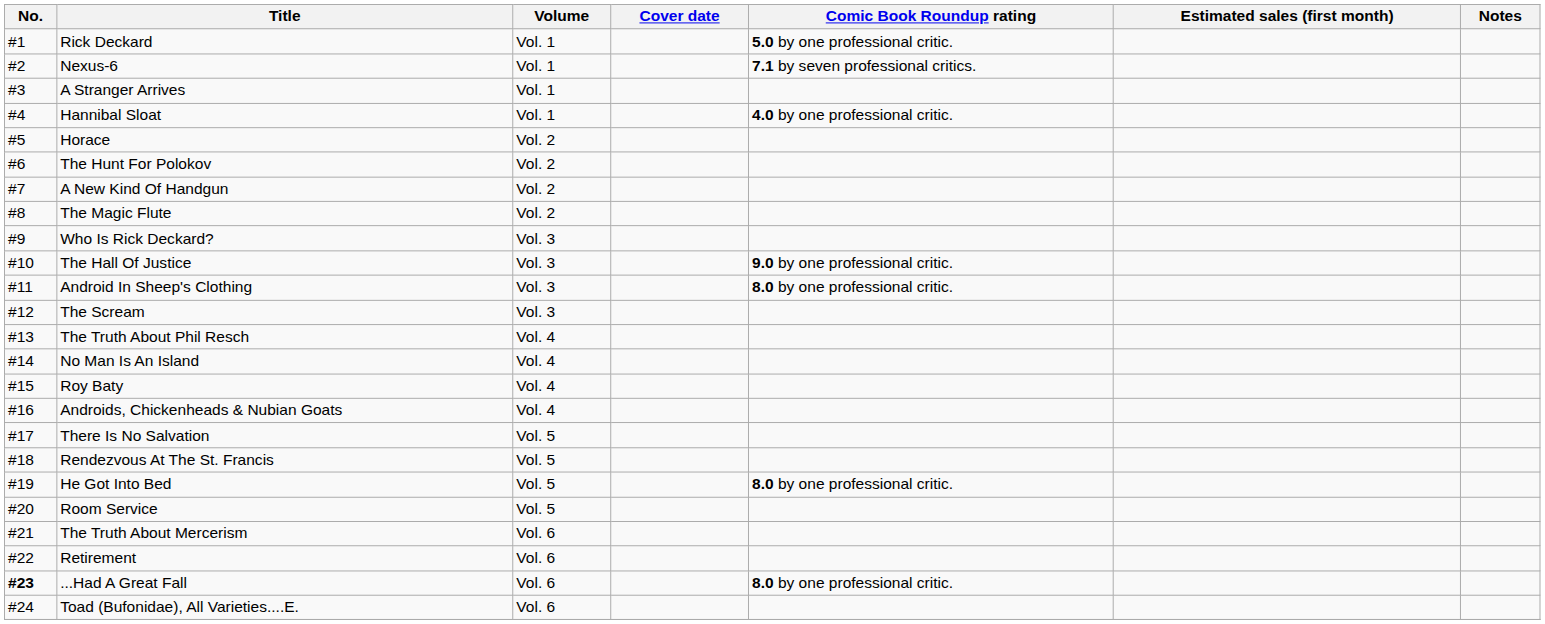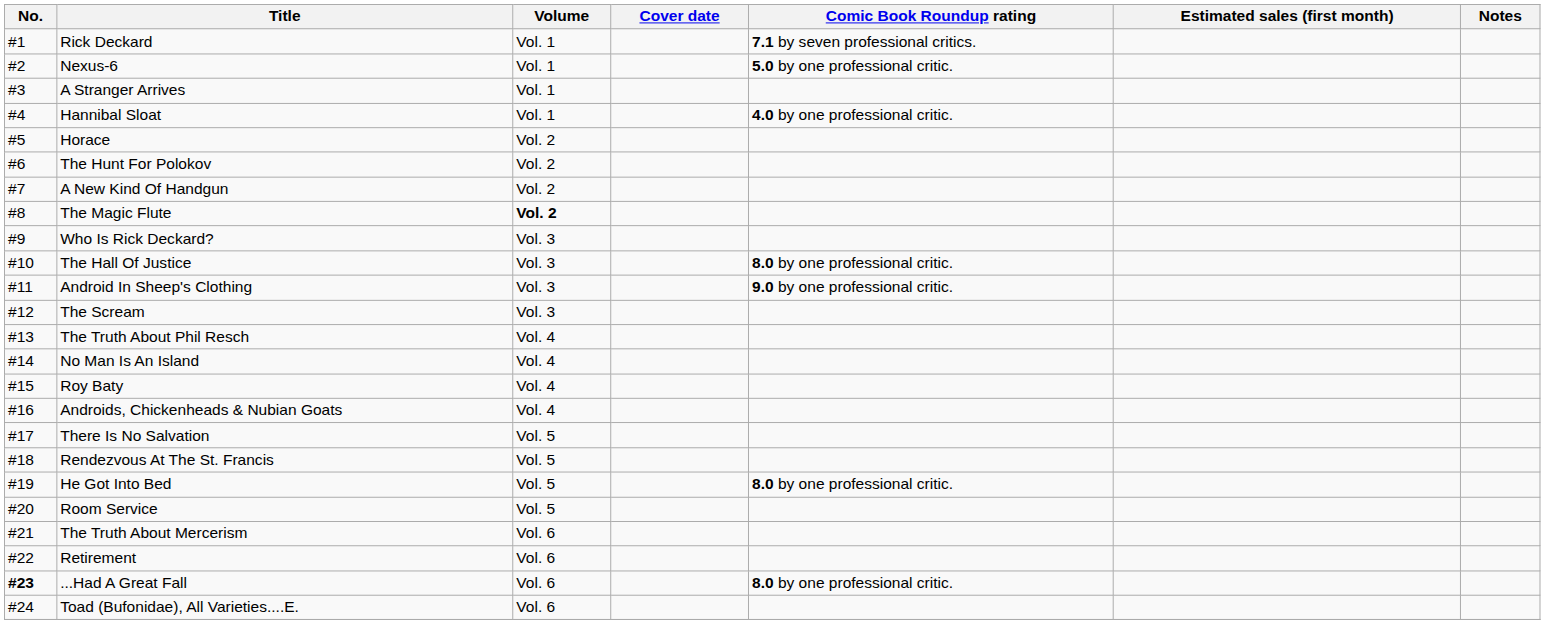 <table class="wikitable" width=100%>
 <tr>
 <th>No.</th>
 <th>Title</th>
 <th>Volume</th>
 <th><a href='#'>Cover date</a></th>
 <th><a href='#'>Comic Book Roundup</a> rating</th>
 <th>Estimated sales (first month)</th>
 <th>Notes</th>
 </tr>
 <tr>
 <td>#1</td>
 <td>Rick Deckard</td>
 <td>Vol. 1</td>
 <td></td>
-<td><strong>5.0</strong> by one professional critic.</td>
+<td><strong>7.1</strong> by seven professional critics.</td>
 <td></td>
 <td></td>
 </tr>
 <tr>
 <td>#2</td>
 <td>Nexus-6</td>
 <td>Vol. 1</td>
 <td></td>
-<td><strong>7.1</strong> by seven professional critics.</td>
+<td><strong>5.0</strong> by one professional critic.</td>
 <td></td>
 <td></td>
 </tr>
 <tr>
 <td>#3</td>
 <td>A Stranger Arrives</td>
 <td>Vol. 1</td>
 <td></td>
 <td></td>
 <td></td>
 <td></td>
 </tr>
 <tr>
 <td>#4</td>
 <td>Hannibal Sloat</td>
 <td>Vol. 1</td>
 <td></td>
 <td><strong>4.0</strong> by one professional critic.</td>
 <td></td>
 <td></td>
 </tr>
 <tr>
 <td>#5</td>
 <td>Horace</td>
 <td>Vol. 2</td>
 <td></td>
 <td></td>
 <td></td>
 <td></td>
 </tr>
 <tr>
 <td>#6</td>
 <td>The Hunt For Polokov</td>
 <td>Vol. 2</td>
 <td></td>
 <td></td>
 <td></td>
 <td></td>
 </tr>
 <tr>
 <td>#7</td>
 <td>A New Kind Of Handgun</td>
 <td>Vol. 2</td>
 <td></td>
 <td></td>
 <td></td>
 <td></td>
 </tr>
 <tr>
 <td>#8</td>
 <td>The Magic Flute</td>
-<td>Vol. 2</td>
+<td><strong>Vol. 2</strong></td>
 <td></td>
 <td></td>
 <td></td>
 <td></td>
 </tr>
 <tr>
 <td>#9</td>
 <td>Who Is Rick Deckard?</td>
 <td>Vol. 3</td>
 <td></td>
 <td></td>
 <td></td>
 <td></td>
 </tr>
 <tr>
 <td>#10</td>
 <td>The Hall Of Justice</td>
 <td>Vol. 3</td>
 <td></td>
-<td><strong>9.0</strong> by one professional critic.</td>
+<td><strong>8.0</strong> by one professional critic.</td>
 <td></td>
 <td></td>
 </tr>
 <tr>
 <td>#11</td>
 <td>Android In Sheep's Clothing</td>
 <td>Vol. 3</td>
 <td></td>
-<td><strong>8.0</strong> by one professional critic.</td>
+<td><strong>9.0</strong> by one professional critic.</td>
 <td></td>
 <td></td>
 </tr>
 <tr>
 <td>#12</td>
 <td>The Scream</td>
 <td>Vol. 3</td>
 <td></td>
 <td></td>
 <td></td>
 <td></td>
 </tr>
 <tr>
 <td>#13</td>
 <td>The Truth About Phil Resch</td>
 <td>Vol. 4</td>
 <td></td>
 <td></td>
 <td></td>
 <td></td>
 </tr>
 <tr>
 <td>#14</td>
 <td>No Man Is An Island</td>
 <td>Vol. 4</td>
 <td></td>
 <td></td>
 <td></td>
 <td></td>
 </tr>
 <tr>
 <td>#15</td>
 <td>Roy Baty</td>
 <td>Vol. 4</td>
 <td></td>
 <td></td>
 <td></td>
 <td></td>
 </tr>
 <tr>
 <td>#16</td>
 <td>Androids, Chickenheads & Nubian Goats</td>
 <td>Vol. 4</td>
 <td></td>
 <td></td>
 <td></td>
 <td></td>
 </tr>
 <tr>
 <td>#17</td>
 <td>There Is No Salvation</td>
 <td>Vol. 5</td>
 <td></td>
 <td></td>
 <td></td>
 <td></td>
 </tr>
 <tr>
 <td>#18</td>
 <td>Rendezvous At The St. Francis</td>
 <td>Vol. 5</td>
 <td></td>
 <td></td>
 <td></td>
 <td></td>
 </tr>
 <tr>
 <td>#19</td>
 <td>He Got Into Bed</td>
 <td>Vol. 5</td>
 <td></td>
 <td><strong>8.0</strong> by one professional critic.</td>
 <td></td>
 <td></td>
 </tr>
 <tr>
 <td>#20</td>
 <td>Room Service</td>
 <td>Vol. 5</td>
 <td></td>
 <td></td>
 <td></td>
 <td></td>
 </tr>
 <tr>
 <td>#21</td>
 <td>The Truth About Mercerism</td>
 <td>Vol. 6</td>
 <td></td>
 <td></td>
 <td></td>
 <td></td>
 </tr>
 <tr>
 <td>#22</td>
 <td>Retirement</td>
 <td>Vol. 6</td>
 <td></td>
 <td></td>
 <td></td>
 <td></td>
 </tr>
 <tr>
 <td><strong>#23</strong></td>
 <td>...Had A Great Fall</td>
 <td>Vol. 6</td>
 <td></td>
 <td><strong>8.0</strong> by one professional critic.</td>
 <td></td>
 <td></td>
 </tr>
 <tr>
 <td>#24</td>
 <td>Toad (Bufonidae), All Varieties....E.</td>
 <td>Vol. 6</td>
 <td></td>
 <td></td>
 <td></td>
 <td></td>
 </tr>
 <tr>
 </tr>
 </table>
